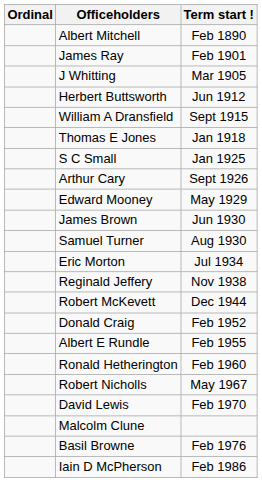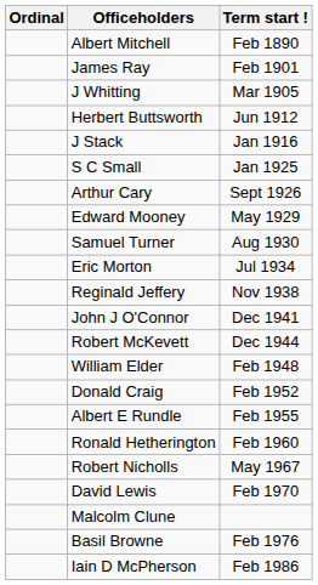 <table class="wikitable sortable">
 <tr>
 <th>Ordinal</th>
 <th>Officeholders</th>
 <th>Term start !</th>
 </tr>
 <tr>
 <td align=center></td>
 <td>Albert Mitchell</td>
 <td align=center>Feb 1890</td>
 </tr>
 <tr>
 <td align=center></td>
 <td>James Ray</td>
 <td align=center>Feb 1901</td>
 </tr>
 <tr>
 <td align=center></td>
 <td>J Whitting</td>
 <td align=center>Mar 1905</td>
 </tr>
 <tr>
 <td align=center></td>
 <td>Herbert Buttsworth</td>
 <td align=center>Jun 1912</td>
 </tr>
 <tr>
 <td align=center></td>
-<td>William A Dransfield</td>
-<td align=center>Sept 1915</td>
-</tr>
-<tr>
-<td align=center></td>
-<td>Thomas E Jones</td>
-<td align=center>Jan 1918</td>
+<td>J Stack</td>
+<td align=center>Jan 1916</td>
 </tr>
 <tr>
 <td align=center></td>
 <td>S C Small</td>
 <td align=center>Jan 1925</td>
 </tr>
 <tr>
 <td align=center></td>
 <td>Arthur Cary</td>
 <td align=center>Sept 1926</td>
 </tr>
 <tr>
 <td align=center></td>
 <td>Edward Mooney</td>
 <td align=center>May 1929</td>
 </tr>
 <tr>
 <td align=center></td>
-<td>James Brown</td>
-<td align=center>Jun 1930</td>
-</tr>
-<tr>
-<td align=center></td>
 <td>Samuel Turner</td>
 <td align=center>Aug 1930</td>
 </tr>
 <tr>
 <td align=center></td>
 <td>Eric Morton</td>
 <td align=center>Jul 1934</td>
 </tr>
 <tr>
 <td align=center></td>
 <td>Reginald Jeffery</td>
 <td align=center>Nov 1938</td>
 </tr>
 <tr>
 <td align=center></td>
+<td>John J O'Connor</td>
+<td align=center>Dec 1941</td>
+</tr>
+<tr>
+<td align=center></td>
 <td>Robert McKevett</td>
 <td align=center>Dec 1944</td>
+</tr>
+<tr>
+<td align=center></td>
+<td>William Elder</td>
+<td align=center>Feb 1948</td>
 </tr>
 <tr>
 <td align=center></td>
 <td>Donald Craig</td>
 <td align=center>Feb 1952</td>
 </tr>
 <tr>
 <td align=center></td>
 <td>Albert E Rundle</td>
 <td align=center>Feb 1955</td>
 </tr>
 <tr>
 <td align=center></td>
 <td>Ronald Hetherington</td>
 <td align=center>Feb 1960</td>
 </tr>
 <tr>
 <td align=center></td>
 <td>Robert Nicholls</td>
 <td align=center>May 1967</td>
 </tr>
 <tr>
 <td align=center></td>
 <td>David Lewis</td>
 <td align=center>Feb 1970</td>
 </tr>
 <tr>
 <td align=center></td>
 <td>Malcolm Clune</td>
 <td align=center></td>
 </tr>
 <tr>
 <td align=center></td>
 <td>Basil Browne</td>
 <td align=center>Feb 1976</td>
 </tr>
 <tr>
 <td align=center></td>
 <td>Iain D McPherson</td>
 <td align=center>Feb 1986</td>
 </tr>
 </table>
